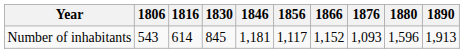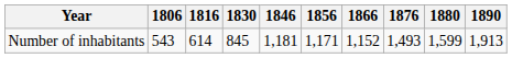 <table class="wikitable">
 <tr>
 <th>Year</th>
 <th>1806</th>
 <th>1816</th>
 <th>1830</th>
 <th>1846</th>
 <th>1856</th>
 <th>1866</th>
 <th>1876</th>
 <th>1880</th>
 <th>1890</th>
 </tr>
 <tr>
 <td>Number of inhabitants</td>
 <td>543</td>
 <td>614</td>
 <td>845</td>
 <td>1,181</td>
-<td>1,117</td>
+<td>1,171</td>
 <td>1,152</td>
-<td>1,093</td>
-<td>1,596</td>
+<td>1,493</td>
+<td>1,599</td>
 <td>1,913</td>
 </tr>
 </table>
